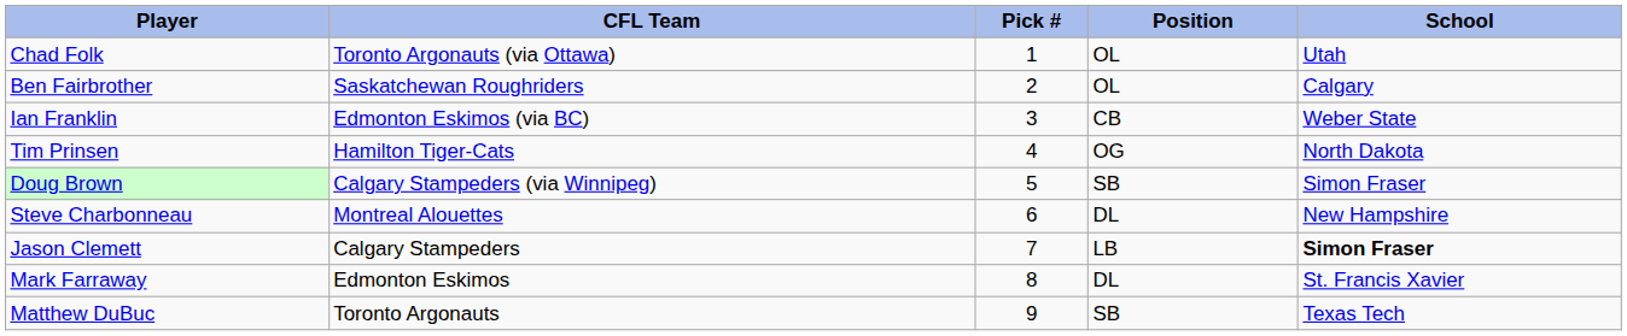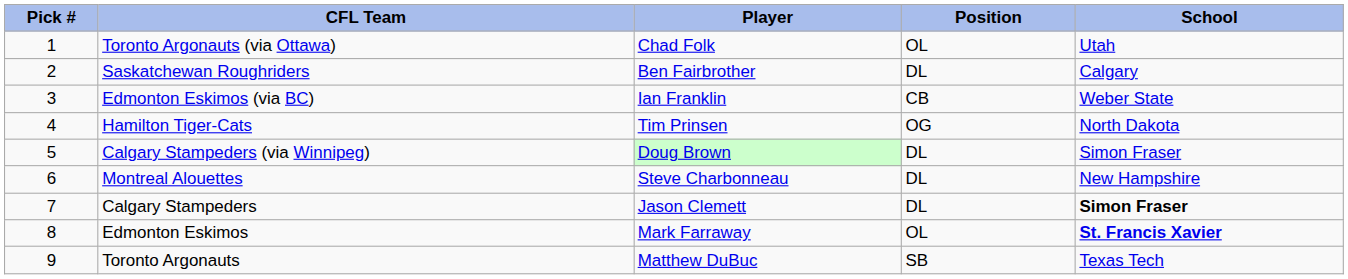 <table class="wikitable" style="width: 100%">
 <tr>
+<th style="background:#A8BDEC;" width=7%>Pick #</th>
+<th width=40% style="background:#A8BDEC;">CFL Team</th>
 <th width=20% style="background:#A8BDEC;">Player</th>
-<th width=40% style="background:#A8BDEC;">CFL Team</th>
-<th style="background:#A8BDEC;" width=7%>Pick #</th>
 <th width=13% style="background:#A8BDEC;">Position</th>
 <th width=20% style="background:#A8BDEC;">School</th>
 </tr>
 <tr>
+<td align=center>1</td>
+<td><a href='#'>Toronto Argonauts</a> (via <a href='#'>Ottawa</a>)</td>
 <td><a href='#'>Chad Folk</a></td>
-<td><a href='#'>Toronto Argonauts</a> (via <a href='#'>Ottawa</a>)</td>
-<td align=center>1</td>
 <td>OL</td>
 <td><a href='#'>Utah</a></td>
 </tr>
 <tr>
+<td align=center>2</td>
+<td><a href='#'>Saskatchewan Roughriders</a></td>
 <td><a href='#'>Ben Fairbrother</a></td>
-<td><a href='#'>Saskatchewan Roughriders</a></td>
-<td align=center>2</td>
-<td>OL</td>
+<td>DL</td>
 <td><a href='#'>Calgary</a></td>
 </tr>
 <tr>
+<td align=center>3</td>
+<td><a href='#'>Edmonton Eskimos</a> (via <a href='#'>BC</a>)</td>
 <td><a href='#'>Ian Franklin</a></td>
-<td><a href='#'>Edmonton Eskimos</a> (via <a href='#'>BC</a>)</td>
-<td align=center>3</td>
 <td>CB</td>
 <td><a href='#'>Weber State</a></td>
 </tr>
 <tr>
+<td align=center>4</td>
+<td><a href='#'>Hamilton Tiger-Cats</a></td>
 <td><a href='#'>Tim Prinsen</a></td>
-<td><a href='#'>Hamilton Tiger-Cats</a></td>
-<td align=center>4</td>
 <td>OG</td>
 <td><a href='#'>North Dakota</a></td>
 </tr>
 <tr>
+<td align=center>5</td>
+<td><a href='#'>Calgary Stampeders</a> (via <a href='#'>Winnipeg</a>)</td>
 <td bgcolor="#CCFFCC"><a href='#'>Doug Brown</a></td>
-<td><a href='#'>Calgary Stampeders</a> (via <a href='#'>Winnipeg</a>)</td>
-<td align=center>5</td>
-<td>SB</td>
+<td>DL</td>
 <td><a href='#'>Simon Fraser</a></td>
 </tr>
 <tr>
+<td align=center>6</td>
+<td><a href='#'>Montreal Alouettes</a></td>
 <td><a href='#'>Steve Charbonneau</a></td>
-<td><a href='#'>Montreal Alouettes</a></td>
-<td align=center>6</td>
 <td>DL</td>
 <td><a href='#'>New Hampshire</a></td>
 </tr>
 <tr>
+<td align=center>7</td>
+<td>Calgary Stampeders</td>
 <td><a href='#'>Jason Clemett</a></td>
-<td>Calgary Stampeders</td>
-<td align=center>7</td>
-<td>LB</td>
+<td>DL</td>
 <td><strong>Simon Fraser</strong></td>
 </tr>
 <tr>
+<td align=center>8</td>
+<td>Edmonton Eskimos</td>
 <td><a href='#'>Mark Farraway</a></td>
-<td>Edmonton Eskimos</td>
-<td align=center>8</td>
-<td>DL</td>
-<td><a href='#'>St. Francis Xavier</a></td>
+<td>OL</td>
+<td><strong><a href='#'>St. Francis Xavier</a></strong></td>
 </tr>
 <tr>
+<td align=center>9</td>
+<td>Toronto Argonauts</td>
 <td><a href='#'>Matthew DuBuc</a></td>
-<td>Toronto Argonauts</td>
-<td align=center>9</td>
 <td>SB</td>
 <td><a href='#'>Texas Tech</a></td>
 </tr>
 </table>
